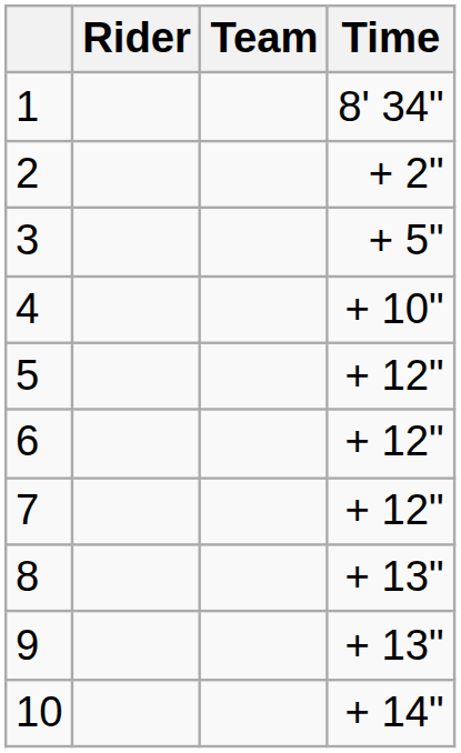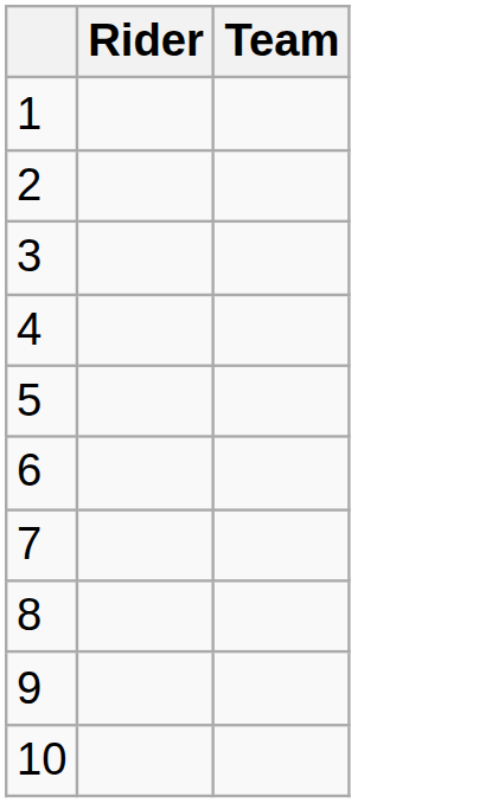 <table class="wikitable">
 <tr>
 <th></th>
 <th>Rider</th>
 <th>Team</th>
-<th>Time</th>
 </tr>
 <tr>
 <td>1</td>
 <td> </td>
 <td></td>
-<td align="right">8' 34"</td>
 </tr>
 <tr>
 <td>2</td>
 <td> </td>
 <td></td>
-<td align="right">+ 2"</td>
 </tr>
 <tr>
 <td>3</td>
 <td></td>
 <td></td>
-<td align="right">+ 5"</td>
 </tr>
 <tr>
 <td>4</td>
 <td></td>
 <td></td>
-<td align="right">+ 10"</td>
 </tr>
 <tr>
 <td>5</td>
 <td></td>
 <td></td>
-<td align="right">+ 12"</td>
 </tr>
 <tr>
 <td>6</td>
 <td></td>
 <td></td>
-<td align="right">+ 12"</td>
 </tr>
 <tr>
 <td>7</td>
 <td></td>
 <td></td>
-<td align="right">+ 12"</td>
 </tr>
 <tr>
 <td>8</td>
 <td> </td>
 <td></td>
-<td align="right">+ 13"</td>
 </tr>
 <tr>
 <td>9</td>
 <td></td>
 <td></td>
-<td align="right">+ 13"</td>
 </tr>
 <tr>
 <td>10</td>
 <td></td>
 <td></td>
-<td align="right">+ 14"</td>
 </tr>
 </table>
